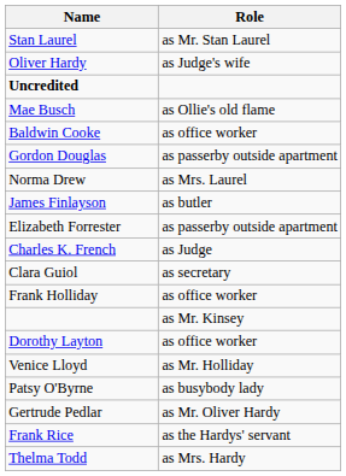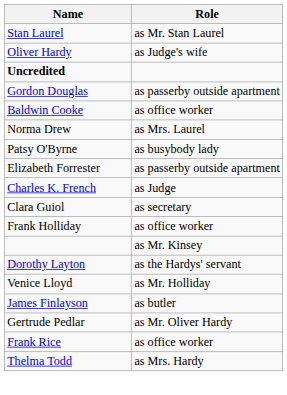 <table class=wikitable>
 <tr>
 <th>Name</th>
 <th>Role</th>
 </tr>
 <tr>
 <td style="width:10em"><a href='#'>Stan Laurel</a></td>
 <td>as Mr. Stan Laurel</td>
 </tr>
 <tr>
 <td><a href='#'>Oliver Hardy</a></td>
 <td>as Judge's wife</td>
 </tr>
 <tr>
 <td><strong>Uncredited</strong></td>
 </tr>
 <tr>
-<td><a href='#'>Mae Busch</a></td>
-<td>as Ollie's old flame</td>
+<td><a href='#'>Gordon Douglas</a></td>
+<td>as passerby outside apartment</td>
 </tr>
 <tr>
 <td><a href='#'>Baldwin Cooke</a></td>
 <td>as office worker</td>
 </tr>
 <tr>
-<td><a href='#'>Gordon Douglas</a></td>
-<td>as passerby outside apartment</td>
-</tr>
-<tr>
 <td>Norma Drew</td>
 <td>as Mrs. Laurel</td>
 </tr>
 <tr>
-<td><a href='#'>James Finlayson</a></td>
-<td>as butler</td>
+<td>Patsy O'Byrne</td>
+<td>as busybody lady</td>
 </tr>
 <tr>
 <td>Elizabeth Forrester</td>
 <td>as passerby outside apartment</td>
 </tr>
 <tr>
 <td><a href='#'>Charles K. French</a></td>
 <td>as Judge</td>
 </tr>
 <tr>
 <td>Clara Guiol</td>
 <td>as secretary</td>
 </tr>
 <tr>
 <td>Frank Holliday</td>
 <td>as office worker</td>
 </tr>
 <tr>
 <td></td>
 <td>as Mr. Kinsey</td>
 </tr>
 <tr>
 <td><a href='#'>Dorothy Layton</a></td>
-<td>as office worker</td>
+<td>as the Hardys' servant</td>
 </tr>
 <tr>
 <td>Venice Lloyd</td>
 <td>as Mr. Holliday</td>
 </tr>
 <tr>
-<td>Patsy O'Byrne</td>
-<td>as busybody lady</td>
+<td><a href='#'>James Finlayson</a></td>
+<td>as butler</td>
 </tr>
 <tr>
 <td>Gertrude Pedlar</td>
 <td>as Mr. Oliver Hardy</td>
 </tr>
 <tr>
 <td><a href='#'>Frank Rice</a></td>
-<td>as the Hardys' servant</td>
+<td>as office worker</td>
 </tr>
 <tr>
 <td><a href='#'>Thelma Todd</a></td>
 <td>as Mrs. Hardy</td>
 </tr>
 </table>
